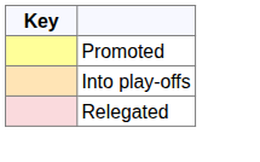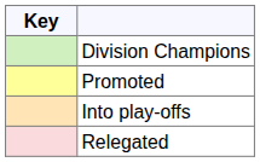 <table bgcolor="#f7f8ff" cellpadding="3" cellspacing="0" border="1" style="font-size: 95%; border: gray solid 1px; border-collapse: collapse;text-align:center;">
 <tr>
 <th width=50>Key</th>
 <th></th>
+</tr>
+<tr>
+<td style="background:#d0f0c0;" width="20"></td>
+<td bgcolor="#ffffff" align="left">Division Champions</td>
 </tr>
 <tr>
 <td style="background:#FFFF99;" width="20"></td>
 <td bgcolor="#ffffff" align="left">Promoted</td>
 </tr>
 <tr>
 <td style="background: #FFE4B5" width="20"></td>
 <td bgcolor="#ffffff" align="left">Into play-offs</td>
 </tr>
 <tr>
 <td style="background: #FADADD" width="20"></td>
 <td bgcolor="#ffffff" align="left">Relegated</td>
 </tr>
 </table>
